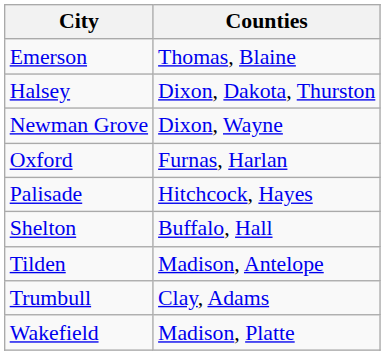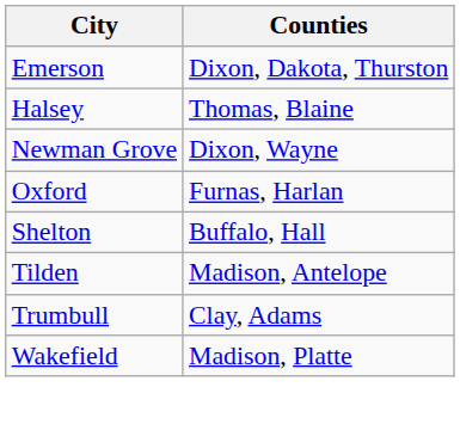 <table class="wikitable sortable">
 <tr>
 <th>City</th>
 <th>Counties</th>
 </tr>
 <tr>
 <td><a href='#'>Emerson</a></td>
-<td><a href='#'>Thomas</a>, <a href='#'>Blaine</a></td>
+<td><a href='#'>Dixon</a>, <a href='#'>Dakota</a>, <a href='#'>Thurston</a></td>
 </tr>
 <tr>
 <td><a href='#'>Halsey</a></td>
-<td><a href='#'>Dixon</a>, <a href='#'>Dakota</a>, <a href='#'>Thurston</a></td>
+<td><a href='#'>Thomas</a>, <a href='#'>Blaine</a></td>
 </tr>
 <tr>
 <td><a href='#'>Newman Grove</a></td>
 <td><a href='#'>Dixon</a>, <a href='#'>Wayne</a></td>
 </tr>
 <tr>
 <td><a href='#'>Oxford</a></td>
 <td><a href='#'>Furnas</a>, <a href='#'>Harlan</a></td>
-</tr>
-<tr>
-<td><a href='#'>Palisade</a></td>
-<td><a href='#'>Hitchcock</a>, <a href='#'>Hayes</a></td>
 </tr>
 <tr>
 <td><a href='#'>Shelton</a></td>
 <td><a href='#'>Buffalo</a>, <a href='#'>Hall</a></td>
 </tr>
 <tr>
 <td><a href='#'>Tilden</a></td>
 <td><a href='#'>Madison</a>, <a href='#'>Antelope</a></td>
 </tr>
 <tr>
 <td><a href='#'>Trumbull</a></td>
 <td><a href='#'>Clay</a>, <a href='#'>Adams</a></td>
 </tr>
 <tr>
 <td><a href='#'>Wakefield</a></td>
 <td><a href='#'>Madison</a>, <a href='#'>Platte</a></td>
 </tr>
 </table>
